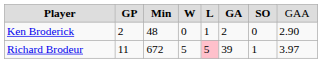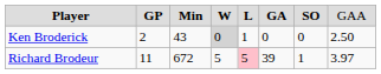 <table class="wikitable" width="50%">
 <tr align="center"  bgcolor="#dddddd">
 <td><strong>Player</strong></td>
 <td><strong>GP</strong></td>
 <td><strong>Min</strong></td>
 <td><strong>W</strong></td>
 <td><strong>L</strong></td>
 <td><strong>GA</strong></td>
 <td><strong>SO</strong></td>
 <td>GAA</td>
 </tr>
 <tr>
 <td><a href='#'>Ken Broderick</a></td>
 <td>2</td>
-<td>48</td>
+<td>43</td>
+<td style="background: lightgrey;">0</td>
+<td>1</td>
 <td>0</td>
-<td>1</td>
-<td>2</td>
 <td>0</td>
-<td>2.90</td>
+<td>2.50</td>
 </tr>
 <tr>
 <td><a href='#'>Richard Brodeur</a></td>
 <td>11</td>
 <td>672</td>
 <td>5</td>
 <td style="background: pink;">5</td>
 <td>39</td>
 <td>1</td>
 <td>3.97</td>
 </tr>
 </table>
